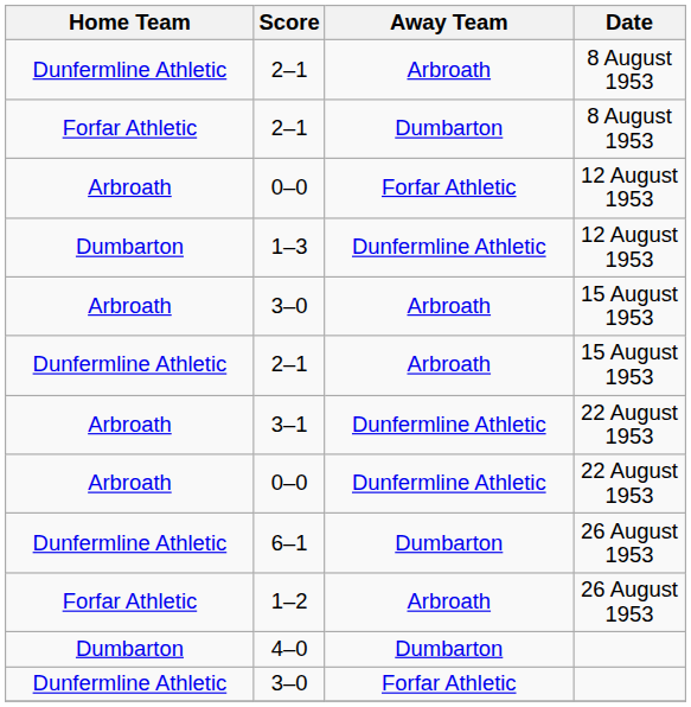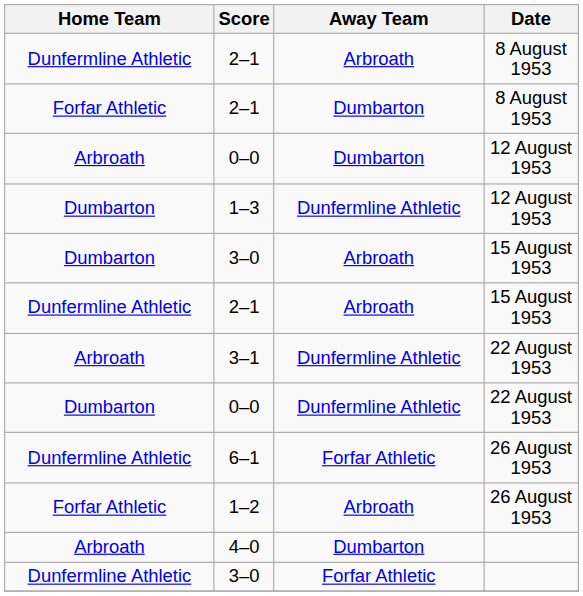 <table class="wikitable" style="text-align:center;">
 <tr>
 <th width=175>Home Team</th>
 <th width=20>Score</th>
 <th width=175>Away Team</th>
 <th width= 75>Date</th>
 </tr>
 <tr>
 <td><a href='#'>Dunfermline Athletic</a></td>
 <td>2–1</td>
 <td><a href='#'>Arbroath</a></td>
 <td>8 August 1953</td>
 </tr>
 <tr>
 <td><a href='#'>Forfar Athletic</a></td>
 <td>2–1</td>
 <td><a href='#'>Dumbarton</a></td>
 <td>8 August 1953</td>
 </tr>
 <tr>
 <td><a href='#'>Arbroath</a></td>
 <td>0–0</td>
-<td><a href='#'>Forfar Athletic</a></td>
+<td><a href='#'>Dumbarton</a></td>
 <td>12 August 1953</td>
 </tr>
 <tr>
 <td><a href='#'>Dumbarton</a></td>
 <td>1–3</td>
 <td><a href='#'>Dunfermline Athletic</a></td>
 <td>12 August 1953</td>
 </tr>
 <tr>
-<td><a href='#'>Arbroath</a></td>
+<td><a href='#'>Dumbarton</a></td>
 <td>3–0</td>
 <td><a href='#'>Arbroath</a></td>
 <td>15 August 1953</td>
 </tr>
 <tr>
 <td><a href='#'>Dunfermline Athletic</a></td>
 <td>2–1</td>
 <td><a href='#'>Arbroath</a></td>
 <td>15 August 1953</td>
 </tr>
 <tr>
 <td><a href='#'>Arbroath</a></td>
 <td>3–1</td>
 <td><a href='#'>Dunfermline Athletic</a></td>
 <td>22 August 1953</td>
 </tr>
 <tr>
-<td><a href='#'>Arbroath</a></td>
+<td><a href='#'>Dumbarton</a></td>
 <td>0–0</td>
 <td><a href='#'>Dunfermline Athletic</a></td>
 <td>22 August 1953</td>
 </tr>
 <tr>
 <td><a href='#'>Dunfermline Athletic</a></td>
 <td>6–1</td>
-<td><a href='#'>Dumbarton</a></td>
+<td><a href='#'>Forfar Athletic</a></td>
 <td>26 August 1953</td>
 </tr>
 <tr>
 <td><a href='#'>Forfar Athletic</a></td>
 <td>1–2</td>
 <td><a href='#'>Arbroath</a></td>
 <td>26 August 1953</td>
 </tr>
 <tr>
-<td><a href='#'>Dumbarton</a></td>
+<td><a href='#'>Arbroath</a></td>
 <td>4–0</td>
 <td><a href='#'>Dumbarton</a></td>
 <td></td>
 </tr>
 <tr>
 <td><a href='#'>Dunfermline Athletic</a></td>
 <td>3–0</td>
 <td><a href='#'>Forfar Athletic</a></td>
 <td></td>
 </tr>
 <tr>
 </tr>
 </table>
